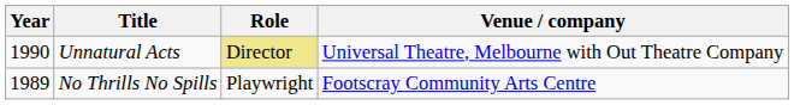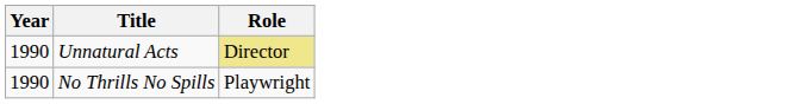 <table class="wikitable sortable">
 <tr>
 <th>Year</th>
 <th>Title</th>
 <th>Role</th>
-<th>Venue / company</th>
 </tr>
 <tr>
 <td>1990</td>
 <td><em>Unnatural Acts</em></td>
 <td style="background: khaki;">Director</td>
-<td><a href='#'>Universal Theatre, Melbourne</a> with Out Theatre Company</td>
 </tr>
 <tr>
-<td>1989</td>
+<td>1990</td>
 <td><em>No Thrills No Spills</em></td>
 <td>Playwright</td>
-<td><a href='#'>Footscray Community Arts Centre</a></td>
 </tr>
 </table>
